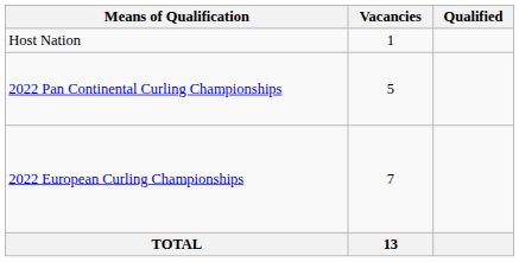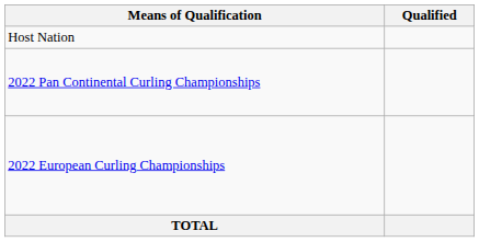 <table class="wikitable" style="width:550px;">
 <tr>
 <th scope="col">Means of Qualification</th>
-<th scope="col">Vacancies</th>
 <th scope="col">Qualified</th>
 </tr>
 <tr>
 <td>Host Nation</td>
-<td align=center>1</td>
 <td></td>
 </tr>
 <tr>
 <td><a href='#'>2022 Pan Continental Curling Championships</a></td>
-<td align=center>5</td>
 <td> <br>  <br>  <br>  <br> </td>
 </tr>
 <tr>
 <td><a href='#'>2022 European Curling Championships</a></td>
-<td align=center>7</td>
 <td> <br>  <br>  <br>  <br>  <br>  <br> </td>
 </tr>
 <tr>
 <th>TOTAL</th>
-<th>13</th>
 <th></th>
 </tr>
 </table>
